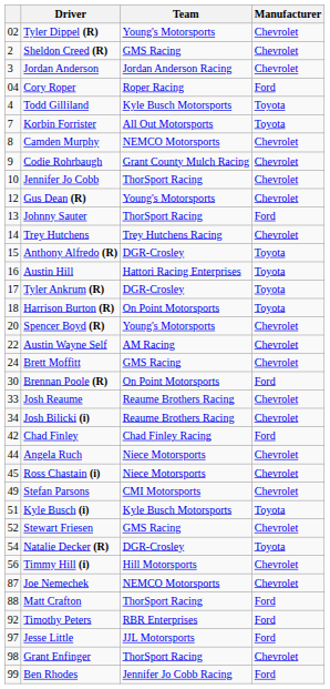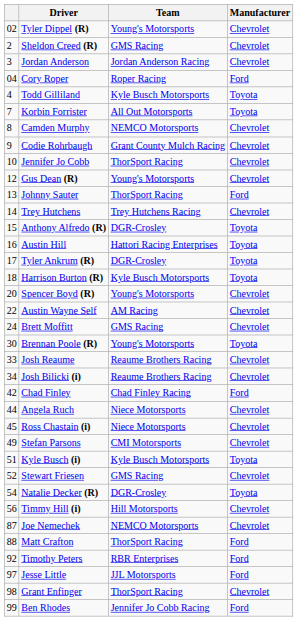 <table class="wikitable" style="font-size:95%">
 <tr>
 <th></th>
 <th>Driver</th>
 <th>Team</th>
 <th>Manufacturer</th>
 </tr>
 <tr>
 <td>02</td>
 <td><a href='#'>Tyler Dippel</a> <strong>(R)</strong></td>
 <td><a href='#'>Young's Motorsports</a></td>
 <td><a href='#'>Chevrolet</a></td>
 </tr>
 <tr>
 <td>2</td>
 <td><a href='#'>Sheldon Creed</a> <strong>(R)</strong></td>
 <td><a href='#'>GMS Racing</a></td>
 <td><a href='#'>Chevrolet</a></td>
 </tr>
 <tr>
 <td>3</td>
 <td><a href='#'>Jordan Anderson</a></td>
 <td><a href='#'>Jordan Anderson Racing</a></td>
 <td><a href='#'>Chevrolet</a></td>
 </tr>
 <tr>
 <td>04</td>
 <td><a href='#'>Cory Roper</a></td>
 <td><a href='#'>Roper Racing</a></td>
 <td><a href='#'>Ford</a></td>
 </tr>
 <tr>
 <td>4</td>
 <td><a href='#'>Todd Gilliland</a></td>
 <td><a href='#'>Kyle Busch Motorsports</a></td>
 <td><a href='#'>Toyota</a></td>
 </tr>
 <tr>
 <td>7</td>
 <td><a href='#'>Korbin Forrister</a></td>
 <td><a href='#'>All Out Motorsports</a></td>
 <td><a href='#'>Toyota</a></td>
 </tr>
 <tr>
 <td>8</td>
 <td><a href='#'>Camden Murphy</a></td>
 <td><a href='#'>NEMCO Motorsports</a></td>
 <td><a href='#'>Chevrolet</a></td>
 </tr>
 <tr>
 <td>9</td>
 <td><a href='#'>Codie Rohrbaugh</a></td>
 <td><a href='#'>Grant County Mulch Racing</a></td>
 <td><a href='#'>Chevrolet</a></td>
 </tr>
 <tr>
 <td>10</td>
 <td><a href='#'>Jennifer Jo Cobb</a></td>
 <td><a href='#'>ThorSport Racing</a></td>
 <td><a href='#'>Chevrolet</a></td>
 </tr>
 <tr>
 <td>12</td>
 <td><a href='#'>Gus Dean</a> <strong>(R)</strong></td>
 <td><a href='#'>Young's Motorsports</a></td>
 <td><a href='#'>Chevrolet</a></td>
 </tr>
 <tr>
 <td>13</td>
 <td><a href='#'>Johnny Sauter</a></td>
 <td><a href='#'>ThorSport Racing</a></td>
 <td><a href='#'>Ford</a></td>
 </tr>
 <tr>
 <td>14</td>
 <td><a href='#'>Trey Hutchens</a></td>
 <td><a href='#'>Trey Hutchens Racing</a></td>
 <td><a href='#'>Chevrolet</a></td>
 </tr>
 <tr>
 <td>15</td>
 <td><a href='#'>Anthony Alfredo</a> <strong>(R)</strong></td>
 <td><a href='#'>DGR-Crosley</a></td>
 <td><a href='#'>Toyota</a></td>
 </tr>
 <tr>
 <td>16</td>
 <td><a href='#'>Austin Hill</a></td>
 <td><a href='#'>Hattori Racing Enterprises</a></td>
 <td><a href='#'>Toyota</a></td>
 </tr>
 <tr>
 <td>17</td>
 <td><a href='#'>Tyler Ankrum</a> <strong>(R)</strong></td>
 <td><a href='#'>DGR-Crosley</a></td>
 <td><a href='#'>Toyota</a></td>
 </tr>
 <tr>
 <td>18</td>
 <td><a href='#'>Harrison Burton</a> <strong>(R)</strong></td>
-<td><a href='#'>On Point Motorsports</a></td>
+<td><a href='#'>Kyle Busch Motorsports</a></td>
 <td><a href='#'>Toyota</a></td>
 </tr>
 <tr>
 <td>20</td>
 <td><a href='#'>Spencer Boyd</a> <strong>(R)</strong></td>
 <td><a href='#'>Young's Motorsports</a></td>
 <td><a href='#'>Chevrolet</a></td>
 </tr>
 <tr>
 <td>22</td>
 <td><a href='#'>Austin Wayne Self</a></td>
 <td><a href='#'>AM Racing</a></td>
 <td><a href='#'>Chevrolet</a></td>
 </tr>
 <tr>
 <td>24</td>
 <td><a href='#'>Brett Moffitt</a></td>
 <td><a href='#'>GMS Racing</a></td>
 <td><a href='#'>Chevrolet</a></td>
 </tr>
 <tr>
 <td>30</td>
 <td><a href='#'>Brennan Poole</a> <strong>(R)</strong></td>
-<td><a href='#'>On Point Motorsports</a></td>
-<td><a href='#'>Ford</a></td>
+<td><a href='#'>Young's Motorsports</a></td>
+<td><a href='#'>Toyota</a></td>
 </tr>
 <tr>
 <td>33</td>
 <td><a href='#'>Josh Reaume</a></td>
 <td><a href='#'>Reaume Brothers Racing</a></td>
 <td><a href='#'>Chevrolet</a></td>
 </tr>
 <tr>
 <td>34</td>
 <td><a href='#'>Josh Bilicki</a> <strong>(i)</strong></td>
 <td><a href='#'>Reaume Brothers Racing</a></td>
 <td><a href='#'>Chevrolet</a></td>
 </tr>
 <tr>
 <td>42</td>
 <td><a href='#'>Chad Finley</a></td>
 <td><a href='#'>Chad Finley Racing</a></td>
 <td><a href='#'>Ford</a></td>
 </tr>
 <tr>
 <td>44</td>
 <td><a href='#'>Angela Ruch</a></td>
 <td><a href='#'>Niece Motorsports</a></td>
 <td><a href='#'>Chevrolet</a></td>
 </tr>
 <tr>
 <td>45</td>
 <td><a href='#'>Ross Chastain</a> <strong>(i)</strong></td>
 <td><a href='#'>Niece Motorsports</a></td>
 <td><a href='#'>Chevrolet</a></td>
 </tr>
 <tr>
 <td>49</td>
 <td><a href='#'>Stefan Parsons</a></td>
 <td><a href='#'>CMI Motorsports</a></td>
 <td><a href='#'>Chevrolet</a></td>
 </tr>
 <tr>
 <td>51</td>
 <td><a href='#'>Kyle Busch</a> <strong>(i)</strong></td>
 <td><a href='#'>Kyle Busch Motorsports</a></td>
 <td><a href='#'>Toyota</a></td>
 </tr>
 <tr>
 <td>52</td>
 <td><a href='#'>Stewart Friesen</a></td>
 <td><a href='#'>GMS Racing</a></td>
 <td><a href='#'>Chevrolet</a></td>
 </tr>
 <tr>
 <td>54</td>
 <td><a href='#'>Natalie Decker</a> <strong>(R)</strong></td>
 <td><a href='#'>DGR-Crosley</a></td>
 <td><a href='#'>Toyota</a></td>
 </tr>
 <tr>
 <td>56</td>
 <td><a href='#'>Timmy Hill</a> <strong>(i)</strong></td>
 <td><a href='#'>Hill Motorsports</a></td>
 <td><a href='#'>Chevrolet</a></td>
 </tr>
 <tr>
 <td>87</td>
 <td><a href='#'>Joe Nemechek</a></td>
 <td><a href='#'>NEMCO Motorsports</a></td>
 <td><a href='#'>Chevrolet</a></td>
 </tr>
 <tr>
 <td>88</td>
 <td><a href='#'>Matt Crafton</a></td>
 <td><a href='#'>ThorSport Racing</a></td>
 <td><a href='#'>Ford</a></td>
 </tr>
 <tr>
 <td>92</td>
 <td><a href='#'>Timothy Peters</a></td>
 <td><a href='#'>RBR Enterprises</a></td>
 <td><a href='#'>Ford</a></td>
 </tr>
 <tr>
 <td>97</td>
 <td><a href='#'>Jesse Little</a></td>
 <td><a href='#'>JJL Motorsports</a></td>
 <td><a href='#'>Ford</a></td>
 </tr>
 <tr>
 <td>98</td>
 <td><a href='#'>Grant Enfinger</a></td>
 <td><a href='#'>ThorSport Racing</a></td>
 <td><a href='#'>Chevrolet</a></td>
 </tr>
 <tr>
 <td>99</td>
 <td><a href='#'>Ben Rhodes</a></td>
 <td><a href='#'>Jennifer Jo Cobb Racing</a></td>
 <td><a href='#'>Ford</a></td>
 </tr>
 </table>
